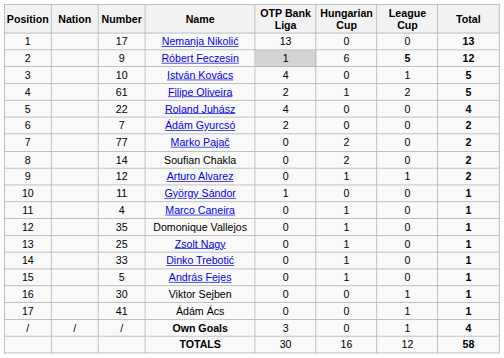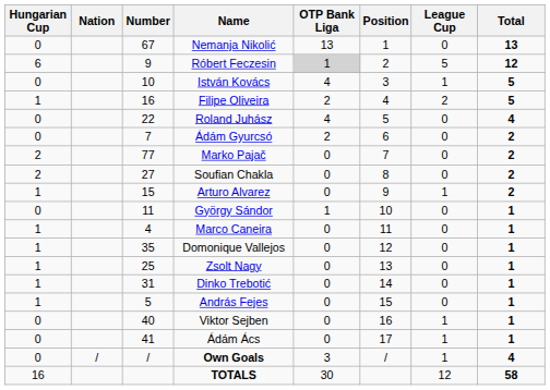 <table class="wikitable" style="font-size: 95%; text-align: center;">
 <tr>
-<th width=60>Position</th>
+<th width=80>Hungarian Cup</th>
 <th width=60>Nation</th>
 <th width=60>Number</th>
 <th width=150>Name</th>
 <th width=80>OTP Bank Liga</th>
-<th width=80>Hungarian Cup</th>
+<th width=60>Position</th>
 <th width=80>League Cup</th>
 <th width=80>Total</th>
 </tr>
 <tr>
-<td>1</td>
+<td>0</td>
 <td></td>
-<td>17</td>
+<td>67</td>
 <td><a href='#'>Nemanja Nikolić</a></td>
 <td>13</td>
-<td>0</td>
+<td>1</td>
 <td>0</td>
 <td><strong>13</strong></td>
 </tr>
 <tr>
-<td>2</td>
+<td>6</td>
 <td></td>
 <td>9</td>
 <td><a href='#'>Róbert Feczesin</a></td>
 <td style="background: lightgrey;">1</td>
-<td>6</td>
-<td><strong>5</strong></td>
+<td>2</td>
+<td>5</td>
 <td><strong>12</strong></td>
 </tr>
 <tr>
-<td>3</td>
+<td>0</td>
 <td></td>
 <td>10</td>
 <td><a href='#'>István Kovács</a></td>
 <td>4</td>
-<td>0</td>
+<td>3</td>
 <td>1</td>
 <td><strong>5</strong></td>
 </tr>
 <tr>
-<td>4</td>
+<td>1</td>
 <td></td>
-<td>61</td>
+<td>16</td>
 <td><a href='#'>Filipe Oliveira</a></td>
 <td>2</td>
-<td>1</td>
+<td>4</td>
 <td>2</td>
 <td><strong>5</strong></td>
 </tr>
 <tr>
-<td>5</td>
+<td>0</td>
 <td></td>
 <td>22</td>
 <td><a href='#'>Roland Juhász</a></td>
 <td>4</td>
-<td>0</td>
+<td>5</td>
 <td>0</td>
 <td><strong>4</strong></td>
 </tr>
 <tr>
-<td>6</td>
+<td>0</td>
 <td></td>
 <td>7</td>
 <td><a href='#'>Ádám Gyurcsó</a></td>
 <td>2</td>
-<td>0</td>
+<td>6</td>
 <td>0</td>
 <td><strong>2</strong></td>
 </tr>
 <tr>
-<td>7</td>
+<td>2</td>
 <td></td>
 <td>77</td>
 <td><a href='#'>Marko Pajač</a></td>
 <td>0</td>
-<td>2</td>
+<td>7</td>
 <td>0</td>
 <td><strong>2</strong></td>
 </tr>
 <tr>
-<td>8</td>
+<td>2</td>
 <td></td>
-<td>14</td>
+<td>27</td>
 <td>Soufian Chakla</td>
 <td>0</td>
-<td>2</td>
+<td>8</td>
 <td>0</td>
 <td><strong>2</strong></td>
 </tr>
 <tr>
-<td>9</td>
+<td>1</td>
 <td></td>
-<td>12</td>
+<td>15</td>
 <td><a href='#'>Arturo Alvarez</a></td>
 <td>0</td>
-<td>1</td>
+<td>9</td>
 <td>1</td>
 <td><strong>2</strong></td>
 </tr>
 <tr>
-<td>10</td>
+<td>0</td>
 <td></td>
 <td>11</td>
 <td><a href='#'>György Sándor</a></td>
 <td>1</td>
-<td>0</td>
+<td>10</td>
 <td>0</td>
 <td><strong>1</strong></td>
 </tr>
 <tr>
-<td>11</td>
+<td>1</td>
 <td></td>
 <td>4</td>
 <td><a href='#'>Marco Caneira</a></td>
 <td>0</td>
-<td>1</td>
+<td>11</td>
 <td>0</td>
 <td><strong>1</strong></td>
 </tr>
 <tr>
-<td>12</td>
+<td>1</td>
 <td></td>
 <td>35</td>
 <td>Domonique Vallejos</td>
 <td>0</td>
-<td>1</td>
+<td>12</td>
 <td>0</td>
 <td><strong>1</strong></td>
 </tr>
 <tr>
-<td>13</td>
+<td>1</td>
 <td></td>
 <td>25</td>
 <td><a href='#'>Zsolt Nagy</a></td>
 <td>0</td>
-<td>1</td>
+<td>13</td>
 <td>0</td>
 <td><strong>1</strong></td>
 </tr>
 <tr>
-<td>14</td>
+<td>1</td>
 <td></td>
-<td>33</td>
+<td>31</td>
 <td><a href='#'>Dinko Trebotić</a></td>
 <td>0</td>
-<td>1</td>
+<td>14</td>
 <td>0</td>
 <td><strong>1</strong></td>
 </tr>
 <tr>
-<td>15</td>
+<td>1</td>
 <td></td>
 <td>5</td>
 <td><a href='#'>András Fejes</a></td>
 <td>0</td>
-<td>1</td>
+<td>15</td>
 <td>0</td>
 <td><strong>1</strong></td>
 </tr>
 <tr>
-<td>16</td>
+<td>0</td>
 <td></td>
-<td>30</td>
+<td>40</td>
 <td>Viktor Sejben</td>
 <td>0</td>
-<td>0</td>
+<td>16</td>
 <td>1</td>
 <td><strong>1</strong></td>
 </tr>
 <tr>
-<td>17</td>
+<td>0</td>
 <td></td>
 <td>41</td>
 <td>Ádám Ács</td>
 <td>0</td>
-<td>0</td>
+<td>17</td>
 <td>1</td>
 <td><strong>1</strong></td>
 </tr>
 <tr>
-<td>/</td>
+<td>0</td>
 <td>/</td>
 <td>/</td>
 <td><strong>Own Goals</strong></td>
 <td>3</td>
-<td>0</td>
+<td>/</td>
 <td>1</td>
 <td><strong>4</strong></td>
 </tr>
 <tr>
-<td></td>
+<td>16</td>
 <td></td>
 <td></td>
 <td><strong>TOTALS</strong></td>
 <td>30</td>
-<td>16</td>
+<td></td>
 <td>12</td>
 <td><strong>58</strong></td>
 </tr>
 </table>
